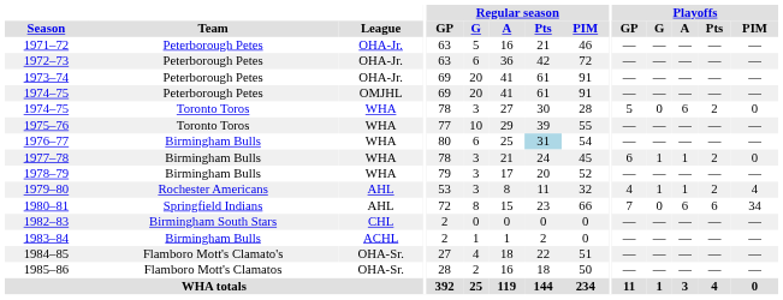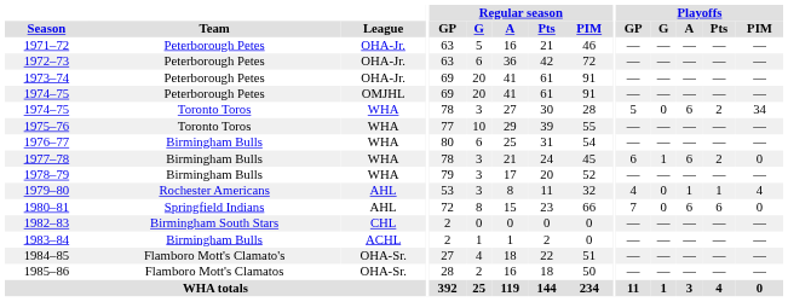 <table border="0" cellpadding="1" cellspacing="0" style="text-align:center; width:60em">
 <tr bgcolor="#e0e0e0">
 <th colspan="3" bgcolor="#ffffff"></th>
 <th rowspan="99" bgcolor="#ffffff"></th>
 <th colspan="5"><a href='#'>Regular season</a></th>
 <th rowspan="99" bgcolor="#ffffff"></th>
 <th colspan="5"><a href='#'>Playoffs</a></th>
 </tr>
 <tr bgcolor="#e0e0e0">
 <th><a href='#'>Season</a></th>
 <th>Team</th>
 <th>League</th>
 <th>GP</th>
 <th><a href='#'>G</a></th>
 <th><a href='#'>A</a></th>
 <th><a href='#'>Pts</a></th>
 <th><a href='#'>PIM</a></th>
 <th>GP</th>
 <th>G</th>
 <th>A</th>
 <th>Pts</th>
 <th>PIM</th>
 </tr>
 <tr>
 <td><a href='#'>1971–72</a></td>
 <td><a href='#'>Peterborough Petes</a></td>
 <td><a href='#'>OHA-Jr.</a></td>
 <td>63</td>
 <td>5</td>
 <td>16</td>
 <td>21</td>
 <td>46</td>
 <td>—</td>
 <td>—</td>
 <td>—</td>
 <td>—</td>
 <td>—</td>
 </tr>
 <tr bgcolor="#f0f0f0">
 <td><a href='#'>1972–73</a></td>
 <td>Peterborough Petes</td>
 <td>OHA-Jr.</td>
 <td>63</td>
 <td>6</td>
 <td>36</td>
 <td>42</td>
 <td>72</td>
 <td>—</td>
 <td>—</td>
 <td>—</td>
 <td>—</td>
 <td>—</td>
 </tr>
 <tr>
 <td><a href='#'>1973–74</a></td>
 <td>Peterborough Petes</td>
 <td>OHA-Jr.</td>
 <td>69</td>
 <td>20</td>
 <td>41</td>
 <td>61</td>
 <td>91</td>
 <td>—</td>
 <td>—</td>
 <td>—</td>
 <td>—</td>
 <td>—</td>
 </tr>
 <tr bgcolor="#f0f0f0">
 <td><a href='#'>1974–75</a></td>
 <td>Peterborough Petes</td>
 <td>OMJHL</td>
 <td>69</td>
 <td>20</td>
 <td>41</td>
 <td>61</td>
 <td>91</td>
 <td>—</td>
 <td>—</td>
 <td>—</td>
 <td>—</td>
 <td>—</td>
 </tr>
 <tr>
 <td><a href='#'>1974–75</a></td>
 <td><a href='#'>Toronto Toros</a></td>
 <td><a href='#'>WHA</a></td>
 <td>78</td>
 <td>3</td>
 <td>27</td>
 <td>30</td>
 <td>28</td>
 <td>5</td>
 <td>0</td>
 <td>6</td>
 <td>2</td>
-<td>0</td>
+<td>34</td>
 </tr>
 <tr bgcolor="#f0f0f0">
 <td><a href='#'>1975–76</a></td>
 <td>Toronto Toros</td>
 <td>WHA</td>
 <td>77</td>
 <td>10</td>
 <td>29</td>
 <td>39</td>
 <td>55</td>
 <td>—</td>
 <td>—</td>
 <td>—</td>
 <td>—</td>
 <td>—</td>
 </tr>
 <tr>
 <td><a href='#'>1976–77</a></td>
 <td><a href='#'>Birmingham Bulls</a></td>
 <td>WHA</td>
 <td>80</td>
 <td>6</td>
 <td>25</td>
-<td style="background: lightblue;">31</td>
+<td>31</td>
 <td>54</td>
 <td>—</td>
 <td>—</td>
 <td>—</td>
 <td>—</td>
 <td>—</td>
 </tr>
 <tr bgcolor="#f0f0f0">
 <td><a href='#'>1977–78</a></td>
 <td>Birmingham Bulls</td>
 <td>WHA</td>
 <td>78</td>
 <td>3</td>
 <td>21</td>
 <td>24</td>
 <td>45</td>
 <td>6</td>
 <td>1</td>
-<td>1</td>
+<td>6</td>
 <td>2</td>
 <td>0</td>
 </tr>
 <tr>
 <td><a href='#'>1978–79</a></td>
 <td>Birmingham Bulls</td>
 <td>WHA</td>
 <td>79</td>
 <td>3</td>
 <td>17</td>
 <td>20</td>
 <td>52</td>
 <td>—</td>
 <td>—</td>
 <td>—</td>
 <td>—</td>
 <td>—</td>
 </tr>
 <tr bgcolor="#f0f0f0">
 <td><a href='#'>1979–80</a></td>
 <td><a href='#'>Rochester Americans</a></td>
 <td><a href='#'>AHL</a></td>
 <td>53</td>
 <td>3</td>
 <td>8</td>
 <td>11</td>
 <td>32</td>
 <td>4</td>
+<td>0</td>
 <td>1</td>
 <td>1</td>
-<td>2</td>
 <td>4</td>
 </tr>
 <tr>
 <td><a href='#'>1980–81</a></td>
 <td><a href='#'>Springfield Indians</a></td>
 <td>AHL</td>
 <td>72</td>
 <td>8</td>
 <td>15</td>
 <td>23</td>
 <td>66</td>
 <td>7</td>
 <td>0</td>
 <td>6</td>
 <td>6</td>
-<td>34</td>
+<td>0</td>
 </tr>
 <tr bgcolor="#f0f0f0">
 <td><a href='#'>1982–83</a></td>
 <td><a href='#'>Birmingham South Stars</a></td>
 <td><a href='#'>CHL</a></td>
 <td>2</td>
 <td>0</td>
 <td>0</td>
 <td>0</td>
 <td>0</td>
 <td>—</td>
 <td>—</td>
 <td>—</td>
 <td>—</td>
 <td>—</td>
 </tr>
 <tr>
 <td><a href='#'>1983–84</a></td>
 <td><a href='#'>Birmingham Bulls</a></td>
 <td><a href='#'>ACHL</a></td>
 <td>2</td>
 <td>1</td>
 <td>1</td>
 <td>2</td>
 <td>0</td>
 <td>—</td>
 <td>—</td>
 <td>—</td>
 <td>—</td>
 <td>—</td>
 </tr>
 <tr bgcolor="#f0f0f0">
 <td>1984–85</td>
 <td>Flamboro Mott's Clamato's</td>
 <td>OHA-Sr.</td>
 <td>27</td>
 <td>4</td>
 <td>18</td>
 <td>22</td>
 <td>51</td>
 <td>—</td>
 <td>—</td>
 <td>—</td>
 <td>—</td>
 <td>—</td>
 </tr>
 <tr>
 <td>1985–86</td>
 <td>Flamboro Mott's Clamatos</td>
 <td>OHA-Sr.</td>
 <td>28</td>
 <td>2</td>
 <td>16</td>
 <td>18</td>
 <td>50</td>
 <td>—</td>
 <td>—</td>
 <td>—</td>
 <td>—</td>
 <td>—</td>
 </tr>
 <tr>
 </tr>
 <tr ALIGN="center" bgcolor="#e0e0e0">
 <th colspan="3">WHA totals</th>
 <th ALIGN="center">392</th>
 <th ALIGN="center">25</th>
 <th ALIGN="center">119</th>
 <th ALIGN="center">144</th>
 <th ALIGN="center">234</th>
 <th ALIGN="center">11</th>
 <th ALIGN="center">1</th>
 <th ALIGN="center">3</th>
 <th ALIGN="center">4</th>
 <th ALIGN="center">0</th>
 </tr>
 </table>
